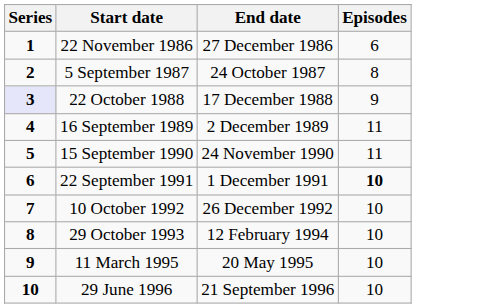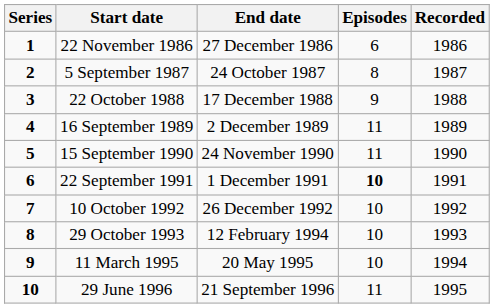 <table class="wikitable" style="text-align:center;">
 <tr>
 <th>Series</th>
 <th>Start date</th>
 <th>End date</th>
 <th>Episodes</th>
+<th>Recorded</th>
 </tr>
 <tr>
 <td><strong>1</strong></td>
 <td>22 November 1986</td>
 <td>27 December 1986</td>
 <td>6</td>
+<td>1986</td>
 </tr>
 <tr>
 <td><strong>2</strong></td>
 <td>5 September 1987</td>
 <td>24 October 1987</td>
 <td>8</td>
+<td>1987</td>
 </tr>
 <tr>
-<td style="background: lavender;"><strong>3</strong></td>
+<td><strong>3</strong></td>
 <td>22 October 1988</td>
 <td>17 December 1988</td>
 <td>9</td>
+<td>1988</td>
 </tr>
 <tr>
 <td><strong>4</strong></td>
 <td>16 September 1989</td>
 <td>2 December 1989</td>
 <td>11</td>
+<td>1989</td>
 </tr>
 <tr>
 <td><strong>5</strong></td>
 <td>15 September 1990</td>
 <td>24 November 1990</td>
 <td>11</td>
+<td>1990</td>
 </tr>
 <tr>
 <td><strong>6</strong></td>
 <td>22 September 1991</td>
 <td>1 December 1991</td>
 <td><strong>10</strong></td>
+<td>1991</td>
 </tr>
 <tr>
 <td><strong>7</strong></td>
 <td>10 October 1992</td>
 <td>26 December 1992</td>
 <td>10</td>
+<td>1992</td>
 </tr>
 <tr>
 <td><strong>8</strong></td>
 <td>29 October 1993</td>
 <td>12 February 1994</td>
 <td>10</td>
+<td>1993</td>
 </tr>
 <tr>
 <td><strong>9</strong></td>
 <td>11 March 1995</td>
 <td>20 May 1995</td>
 <td>10</td>
+<td>1994</td>
 </tr>
 <tr>
 <td><strong>10</strong></td>
 <td>29 June 1996</td>
 <td>21 September 1996</td>
-<td>10</td>
+<td>11</td>
+<td>1995</td>
 </tr>
 </table>
